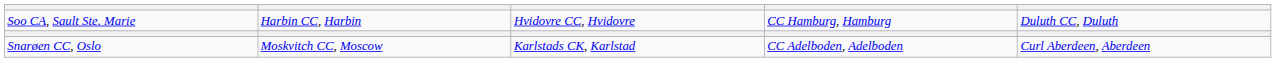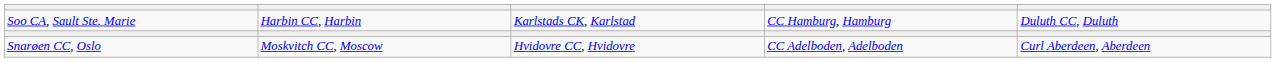 <table class="wikitable" style="width:100%">
 <tr>
 <th style="width:20%"></th>
 <th style="width:20%"></th>
 <th style="width:20%"></th>
 <th style="width:20%"></th>
 <th style="width:20%"></th>
 </tr>
 <tr>
 <td><em><a href='#'>Soo CA</a>, <a href='#'>Sault Ste. Marie</a></em> </td>
 <td><em><a href='#'>Harbin CC</a>, <a href='#'>Harbin</a></em> </td>
-<td><em><a href='#'>Hvidovre CC</a>, <a href='#'>Hvidovre</a></em> </td>
+<td><em><a href='#'>Karlstads CK</a>, <a href='#'>Karlstad</a></em> </td>
 <td><em><a href='#'>CC Hamburg</a>, <a href='#'>Hamburg</a></em> </td>
 <td><em><a href='#'>Duluth CC</a>, <a href='#'>Duluth</a></em> </td>
 </tr>
 <tr>
 <th style="width:20%"></th>
 <th style="width:20%"></th>
 <th style="width:20%"></th>
 <th style="width:20%"></th>
 <th style="width:20%"></th>
 </tr>
 <tr>
 <td><em><a href='#'>Snarøen CC</a>, <a href='#'>Oslo</a></em> </td>
 <td><em><a href='#'>Moskvitch CC</a>, <a href='#'>Moscow</a></em> </td>
-<td><em><a href='#'>Karlstads CK</a>, <a href='#'>Karlstad</a></em> </td>
+<td><em><a href='#'>Hvidovre CC</a>, <a href='#'>Hvidovre</a></em> </td>
 <td><em><a href='#'>CC Adelboden</a>, <a href='#'>Adelboden</a></em> </td>
 <td><em><a href='#'>Curl Aberdeen</a>, <a href='#'>Aberdeen</a></em> </td>
 </tr>
 </table>
